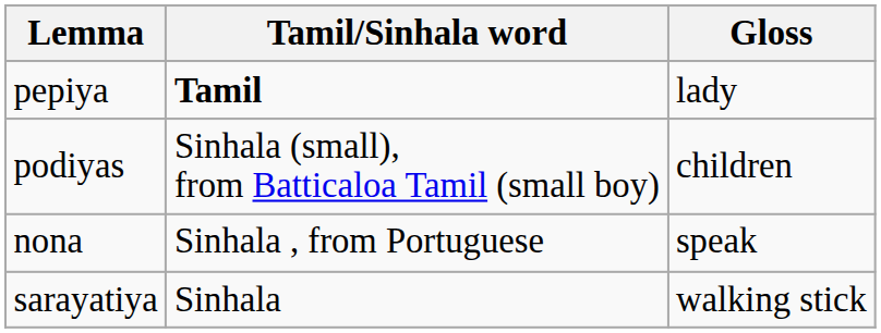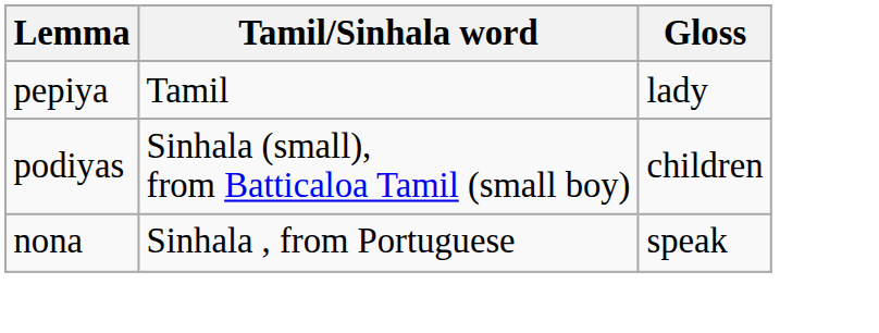 <table class="wikitable">
 <tr>
 <th>Lemma</th>
 <th>Tamil/Sinhala word</th>
 <th>Gloss</th>
 </tr>
 <tr>
 <td>pepiya</td>
-<td><strong>Tamil </strong></td>
+<td>Tamil </td>
 <td>lady</td>
 </tr>
 <tr>
 <td>podiyas</td>
 <td>Sinhala  (small),<br>from <a href='#'>Batticaloa Tamil</a>  (small boy)</td>
 <td>children</td>
 </tr>
 <tr>
 <td>nona</td>
 <td>Sinhala , from Portuguese </td>
 <td>speak</td>
 </tr>
-<tr>
-<td>sarayatiya</td>
-<td>Sinhala </td>
-<td>walking stick</td>
-</tr>
 </table>
